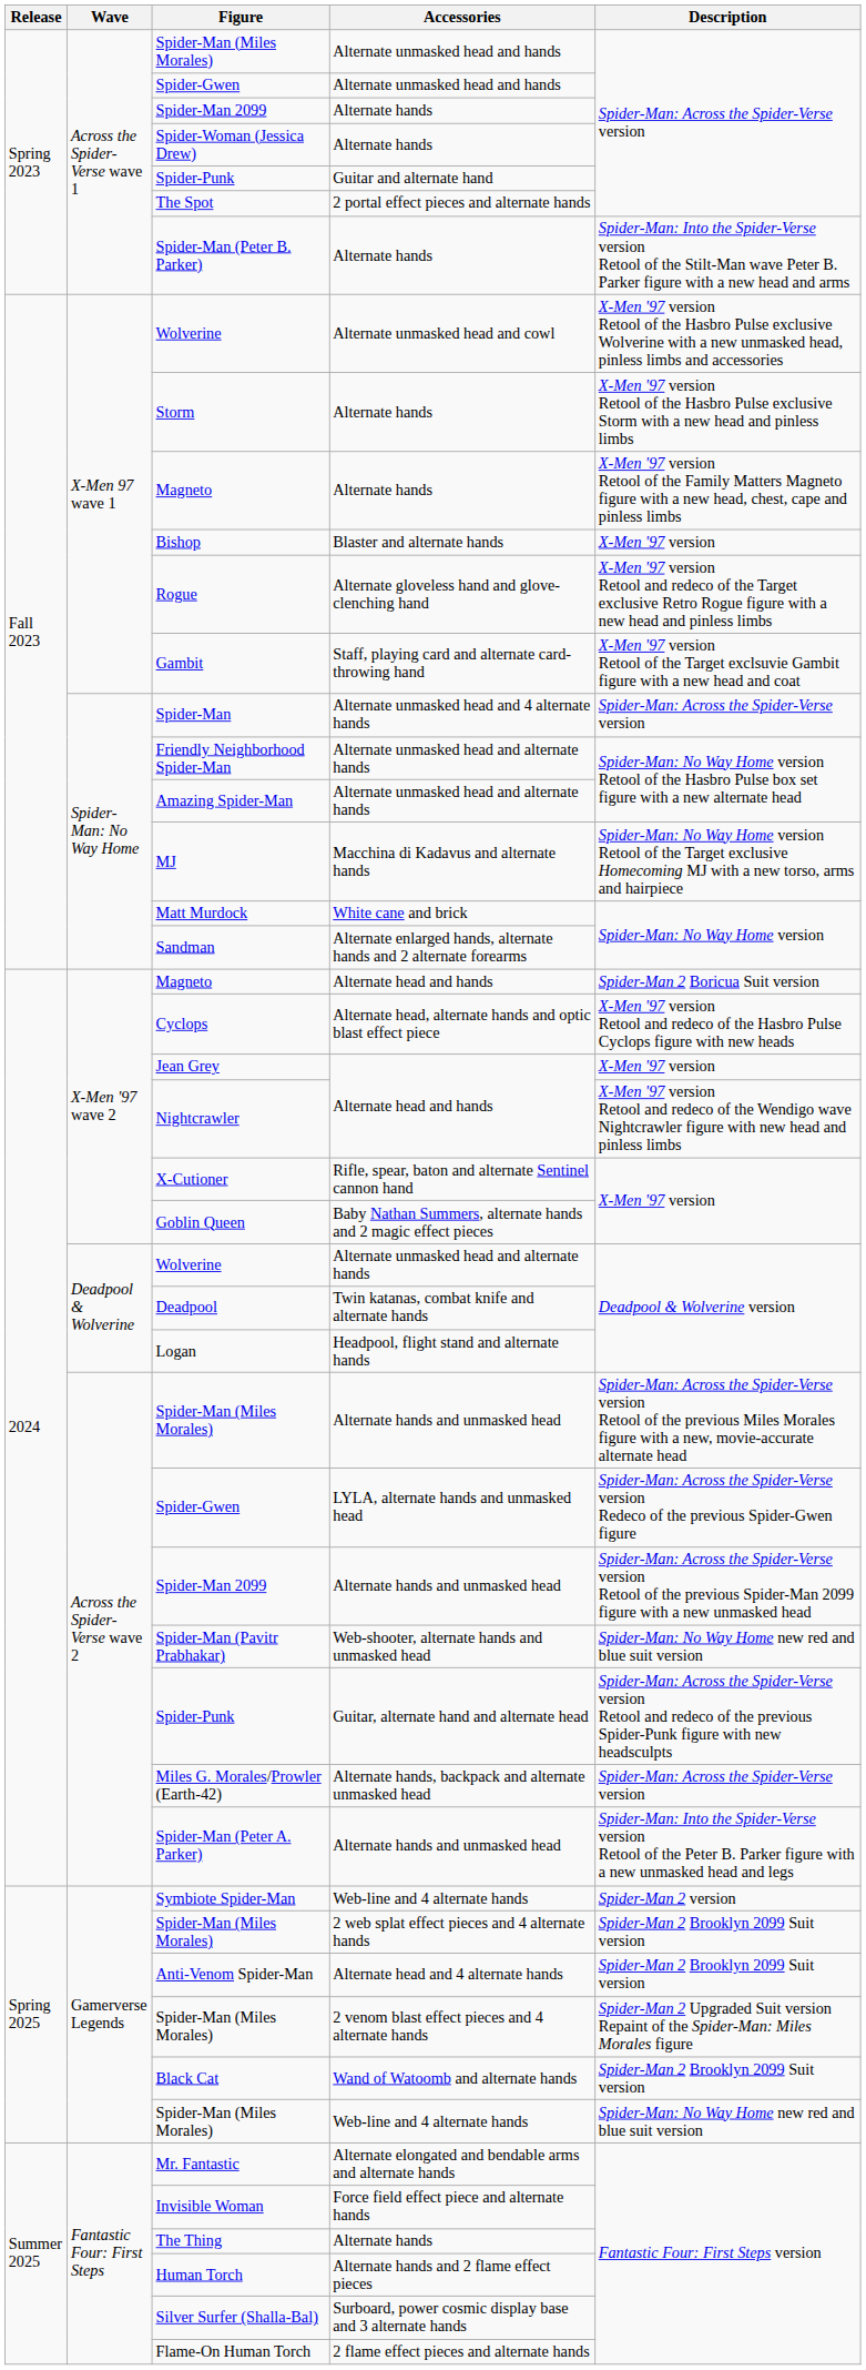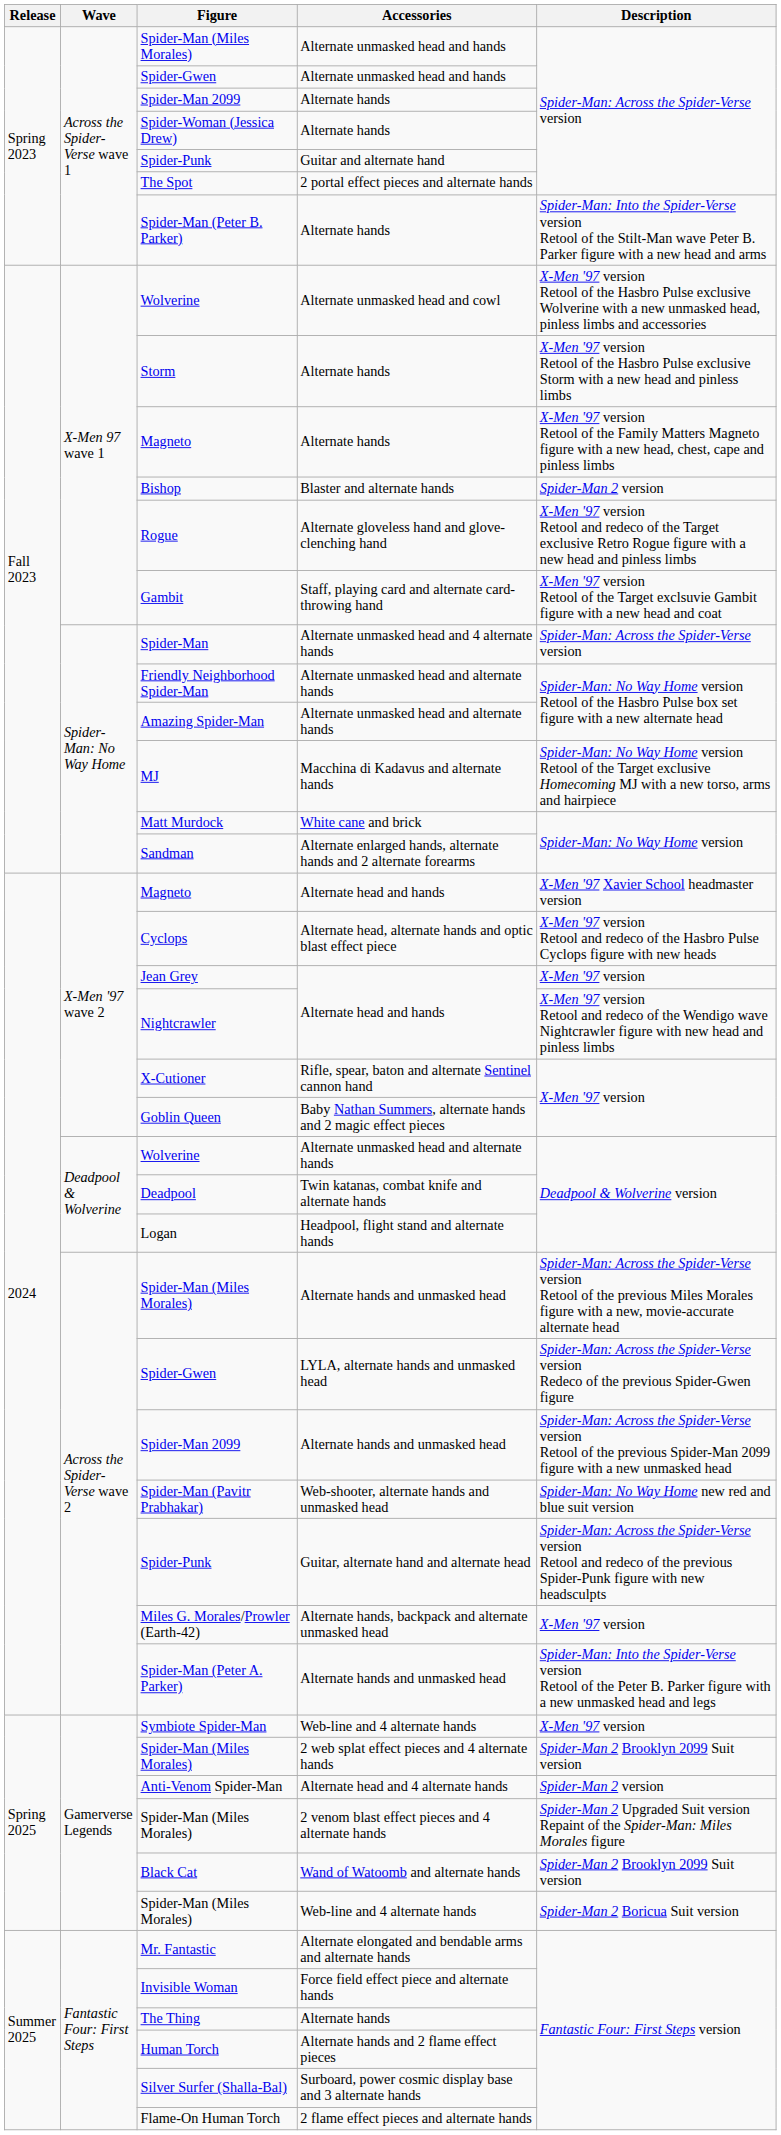 <table class="wikitable">
 <tr>
 <th width=5%>Release</th>
 <th width=5%>Wave</th>
 <th width=20%>Figure</th>
 <th width=30%>Accessories</th>
 <th width=30%>Description</th>
 </tr>
 <tr>
 <td rowspan=7>Spring 2023</td>
 <td rowspan=7><em>Across the Spider-Verse</em> wave 1</td>
 <td><a href='#'>Spider-Man (Miles Morales)</a></td>
 <td>Alternate unmasked head and hands</td>
 <td rowspan=6><em><a href='#'>Spider-Man: Across the Spider-Verse</a></em> version</td>
 </tr>
 <tr>
 <td><a href='#'>Spider-Gwen</a></td>
 <td>Alternate unmasked head and hands</td>
 </tr>
 <tr>
 <td><a href='#'>Spider-Man 2099</a></td>
 <td>Alternate hands</td>
 </tr>
 <tr>
 <td><a href='#'>Spider-Woman (Jessica Drew)</a></td>
 <td>Alternate hands</td>
 </tr>
 <tr>
 <td><a href='#'>Spider-Punk</a></td>
 <td>Guitar and alternate hand</td>
 </tr>
 <tr>
 <td><a href='#'>The Spot</a></td>
 <td>2 portal effect pieces and alternate hands</td>
 </tr>
 <tr>
 <td><a href='#'>Spider-Man (Peter B. Parker)</a></td>
 <td>Alternate hands</td>
 <td><em><a href='#'>Spider-Man: Into the Spider-Verse</a></em> version<br>Retool of the Stilt-Man wave Peter B. Parker figure with a new head and arms</td>
 </tr>
 <tr>
 <td rowspan=12>Fall 2023</td>
 <td rowspan=6><em>X-Men 97</em> wave 1</td>
 <td><a href='#'>Wolverine</a></td>
 <td>Alternate unmasked head and cowl</td>
 <td><em><a href='#'>X-Men '97</a></em> version<br>Retool of the Hasbro Pulse exclusive Wolverine with a new unmasked head, pinless limbs and accessories</td>
 </tr>
 <tr>
 <td><a href='#'>Storm</a></td>
 <td>Alternate hands</td>
 <td><em><a href='#'>X-Men '97</a></em> version<br>Retool of the Hasbro Pulse exclusive Storm with a new head and pinless limbs</td>
 </tr>
 <tr>
 <td><a href='#'>Magneto</a></td>
 <td>Alternate hands</td>
 <td><em><a href='#'>X-Men '97</a></em> version<br>Retool of the Family Matters Magneto figure with a new head, chest, cape and pinless limbs</td>
 </tr>
 <tr>
 <td><a href='#'>Bishop</a></td>
 <td>Blaster and alternate hands</td>
-<td><em><a href='#'>X-Men '97</a></em> version</td>
+<td><em><a href='#'>Spider-Man 2</a></em> version</td>
 </tr>
 <tr>
 <td><a href='#'>Rogue</a></td>
 <td>Alternate gloveless hand and glove-clenching hand</td>
 <td><em><a href='#'>X-Men '97</a></em> version<br>Retool and redeco of the Target exclusive Retro Rogue figure with a new head and pinless limbs</td>
 </tr>
 <tr>
 <td><a href='#'>Gambit</a></td>
 <td>Staff, playing card and alternate card-throwing hand</td>
 <td><em><a href='#'>X-Men '97</a></em> version<br>Retool of the Target exclsuvie Gambit figure with a new head and coat</td>
 </tr>
 <tr>
 <td rowspan=6><em>Spider-Man: No Way Home</em></td>
 <td><a href='#'>Spider-Man</a></td>
 <td>Alternate unmasked head and 4 alternate hands</td>
 <td><em><a href='#'>Spider-Man: Across the Spider-Verse</a></em> version</td>
 </tr>
 <tr>
 <td><a href='#'>Friendly Neighborhood Spider-Man</a></td>
 <td>Alternate unmasked head and alternate hands</td>
 <td rowspan=2><em><a href='#'>Spider-Man: No Way Home</a></em> version<br>Retool of the Hasbro Pulse box set figure with a new alternate head</td>
 </tr>
 <tr>
 <td><a href='#'>Amazing Spider-Man</a></td>
 <td>Alternate unmasked head and alternate hands</td>
 </tr>
 <tr>
 <td><a href='#'>MJ</a></td>
 <td>Macchina di Kadavus and alternate hands</td>
 <td><em><a href='#'>Spider-Man: No Way Home</a></em> version<br>Retool of the Target exclusive <em>Homecoming</em> MJ with a new torso, arms and hairpiece</td>
 </tr>
 <tr>
 <td><a href='#'>Matt Murdock</a></td>
 <td><a href='#'>White cane</a> and brick</td>
 <td rowspan=2><em><a href='#'>Spider-Man: No Way Home</a></em> version</td>
 </tr>
 <tr>
 <td><a href='#'>Sandman</a></td>
 <td>Alternate enlarged hands, alternate hands and 2 alternate forearms</td>
 </tr>
 <tr>
 <td rowspan=16>2024</td>
 <td rowspan=6><em>X-Men '97</em> wave 2</td>
 <td><a href='#'>Magneto</a></td>
 <td>Alternate head and hands</td>
-<td><em><a href='#'>Spider-Man 2</a></em> <a href='#'>Boricua</a> Suit version</td>
+<td><em><a href='#'>X-Men '97</a></em> <a href='#'>Xavier School</a> headmaster version</td>
 </tr>
 <tr>
 <td><a href='#'>Cyclops</a></td>
 <td>Alternate head, alternate hands and optic blast effect piece</td>
 <td><em><a href='#'>X-Men '97</a></em> version<br>Retool and redeco of the Hasbro Pulse Cyclops figure with new heads</td>
 </tr>
 <tr>
 <td><a href='#'>Jean Grey</a></td>
 <td rowspan="2">Alternate head and hands</td>
 <td><em><a href='#'>X-Men '97</a></em> version</td>
 </tr>
 <tr>
 <td><a href='#'>Nightcrawler</a></td>
 <td><em><a href='#'>X-Men '97</a></em> version<br>Retool and redeco of the Wendigo wave Nightcrawler figure with new head and pinless limbs</td>
 </tr>
 <tr>
 <td><a href='#'>X-Cutioner</a></td>
 <td>Rifle, spear, baton and alternate <a href='#'>Sentinel</a> cannon hand</td>
 <td rowspan=2><em><a href='#'>X-Men '97</a></em> version</td>
 </tr>
 <tr>
 <td><a href='#'>Goblin Queen</a></td>
 <td>Baby <a href='#'>Nathan Summers</a>, alternate hands and 2 magic effect pieces</td>
 </tr>
 <tr>
 <td rowspan=3><em>Deadpool & Wolverine</em></td>
 <td><a href='#'>Wolverine</a></td>
 <td>Alternate unmasked head and alternate hands</td>
 <td rowspan=3><em><a href='#'>Deadpool & Wolverine</a></em> version</td>
 </tr>
 <tr>
 <td><a href='#'>Deadpool</a></td>
 <td>Twin katanas, combat knife and alternate hands</td>
 </tr>
 <tr>
 <td>Logan</td>
 <td>Headpool, flight stand and alternate hands</td>
 </tr>
 <tr>
 <td rowspan=7><em>Across the Spider-Verse</em> wave 2</td>
 <td><a href='#'>Spider-Man (Miles Morales)</a></td>
 <td>Alternate hands and unmasked head</td>
 <td><em><a href='#'>Spider-Man: Across the Spider-Verse</a></em> version<br>Retool of the previous Miles Morales figure with a new, movie-accurate alternate head</td>
 </tr>
 <tr>
 <td><a href='#'>Spider-Gwen</a></td>
 <td>LYLA, alternate hands and unmasked head</td>
 <td><em><a href='#'>Spider-Man: Across the Spider-Verse</a></em> version<br>Redeco of the previous Spider-Gwen figure</td>
 </tr>
 <tr>
 <td><a href='#'>Spider-Man 2099</a></td>
 <td>Alternate hands and unmasked head</td>
 <td><em><a href='#'>Spider-Man: Across the Spider-Verse</a></em> version<br>Retool of the previous Spider-Man 2099 figure with a new unmasked head</td>
 </tr>
 <tr>
 <td><a href='#'>Spider-Man (Pavitr Prabhakar)</a></td>
 <td>Web-shooter, alternate hands and unmasked head</td>
 <td><em><a href='#'>Spider-Man: No Way Home</a></em> new red and blue suit version</td>
 </tr>
 <tr>
 <td><a href='#'>Spider-Punk</a></td>
 <td>Guitar, alternate hand and alternate head</td>
 <td><em><a href='#'>Spider-Man: Across the Spider-Verse</a></em> version<br>Retool and redeco of the previous Spider-Punk figure with new headsculpts</td>
 </tr>
 <tr>
 <td><a href='#'>Miles G. Morales</a>/<a href='#'>Prowler</a> (Earth-42)</td>
 <td>Alternate hands, backpack and alternate unmasked head</td>
-<td><em><a href='#'>Spider-Man: Across the Spider-Verse</a></em> version</td>
+<td><em><a href='#'>X-Men '97</a></em> version</td>
 </tr>
 <tr>
 <td><a href='#'>Spider-Man (Peter A. Parker)</a></td>
 <td>Alternate hands and unmasked head</td>
 <td><em><a href='#'>Spider-Man: Into the Spider-Verse</a></em> version<br>Retool of the Peter B. Parker figure with a new unmasked head and legs</td>
 </tr>
 <tr>
 <td rowspan=6>Spring 2025</td>
 <td rowspan=6>Gamerverse Legends</td>
 <td><a href='#'>Symbiote Spider-Man</a></td>
 <td>Web-line and 4 alternate hands</td>
-<td><em><a href='#'>Spider-Man 2</a></em> version</td>
+<td><em><a href='#'>X-Men '97</a></em> version</td>
 </tr>
 <tr>
 <td><a href='#'>Spider-Man (Miles Morales)</a></td>
 <td>2 web splat effect pieces and 4 alternate hands</td>
 <td><em><a href='#'>Spider-Man 2</a></em> <a href='#'>Brooklyn 2099</a> Suit version</td>
 </tr>
 <tr>
 <td><a href='#'>Anti-Venom</a> Spider-Man</td>
 <td>Alternate head and 4 alternate hands</td>
-<td><em><a href='#'>Spider-Man 2</a></em> <a href='#'>Brooklyn 2099</a> Suit version</td>
+<td><em><a href='#'>Spider-Man 2</a></em> version</td>
 </tr>
 <tr>
 <td>Spider-Man (Miles Morales)</td>
 <td>2 venom blast effect pieces and 4 alternate hands</td>
 <td><em><a href='#'>Spider-Man 2</a></em> Upgraded Suit version<br>Repaint of the <em>Spider-Man: Miles Morales</em> figure</td>
 </tr>
 <tr>
 <td><a href='#'>Black Cat</a></td>
 <td><a href='#'>Wand of Watoomb</a> and alternate hands</td>
 <td><em><a href='#'>Spider-Man 2</a></em> <a href='#'>Brooklyn 2099</a> Suit version</td>
 </tr>
 <tr>
 <td>Spider-Man (Miles Morales)</td>
 <td>Web-line and 4 alternate hands</td>
-<td><em><a href='#'>Spider-Man: No Way Home</a></em> new red and blue suit version</td>
+<td><em><a href='#'>Spider-Man 2</a></em> <a href='#'>Boricua</a> Suit version</td>
 </tr>
 <tr>
 <td rowspan=6>Summer 2025</td>
 <td rowspan=6><em>Fantastic Four: First Steps</em></td>
 <td><a href='#'>Mr. Fantastic</a></td>
 <td>Alternate elongated and bendable arms and alternate hands</td>
 <td rowspan=6><em><a href='#'>Fantastic Four: First Steps</a></em> version</td>
 </tr>
 <tr>
 <td><a href='#'>Invisible Woman</a></td>
 <td>Force field effect piece and alternate hands</td>
 </tr>
 <tr>
 <td><a href='#'>The Thing</a></td>
 <td>Alternate hands</td>
 </tr>
 <tr>
 <td><a href='#'>Human Torch</a></td>
 <td>Alternate hands and 2 flame effect pieces</td>
 </tr>
 <tr>
 <td><a href='#'>Silver Surfer (Shalla-Bal)</a></td>
 <td>Surboard, power cosmic display base and 3 alternate hands</td>
 </tr>
 <tr>
 <td>Flame-On Human Torch</td>
 <td>2 flame effect pieces and alternate hands</td>
 </tr>
 </table>
